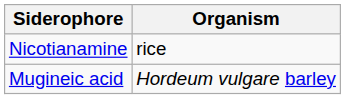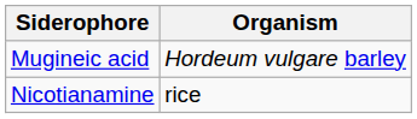 <table class="wikitable" border="1">
 <tr>
 <th>Siderophore</th>
 <th>Organism</th>
 </tr>
 <tr>
+<td><a href='#'>Mugineic acid</a></td>
+<td><em>Hordeum vulgare</em> <a href='#'>barley</a></td>
+</tr>
+<tr>
 <td><a href='#'>Nicotianamine</a></td>
 <td>rice</td>
 </tr>
-<tr>
-<td><a href='#'>Mugineic acid</a></td>
-<td><em>Hordeum vulgare</em> <a href='#'>barley</a></td>
-</tr>
 </table>
